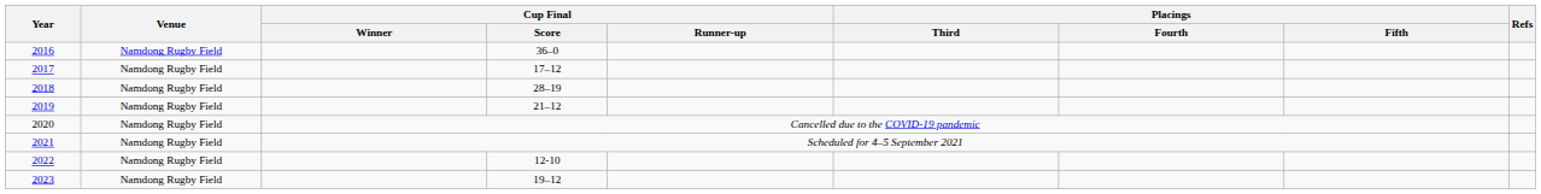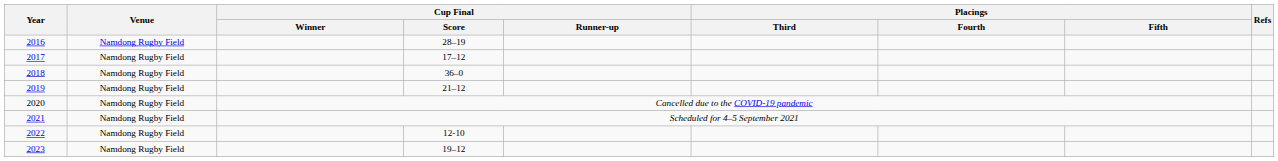 <table class="wikitable" style="font-size:90%; width: 100%; text-align: center;">
 <tr>
 <th rowspan=2 width=5%>Year</th>
 <th rowspan=2 width=12%>Venue</th>
 <th colspan=3>Cup Final</th>
 <th colspan=3>Placings</th>
 <th rowspan=2 width=5%>Refs</th>
 </tr>
 <tr>
 <th width=15%>Winner</th>
 <th width=8%>Score</th>
 <th width=15%>Runner-up</th>
 <th width=15%>Third</th>
 <th width=15%>Fourth</th>
 <th width=15%>Fifth</th>
 </tr>
 <tr>
 <td><a href='#'>2016</a></td>
 <td><a href='#'>Namdong Rugby Field</a></td>
 <td></td>
-<td>36–0</td>
+<td>28–19</td>
 <td></td>
 <td></td>
 <td></td>
 <td></td>
 <td align=center></td>
 </tr>
 <tr>
 <td><a href='#'>2017</a></td>
 <td>Namdong Rugby Field</td>
 <td></td>
 <td>17–12</td>
 <td></td>
 <td></td>
 <td></td>
 <td></td>
 <td align=center></td>
 </tr>
 <tr>
 <td><a href='#'>2018</a></td>
 <td>Namdong Rugby Field</td>
 <td></td>
-<td>28–19</td>
+<td>36–0</td>
 <td></td>
 <td></td>
 <td></td>
 <td></td>
 <td align=center></td>
 </tr>
 <tr>
 <td><a href='#'>2019</a></td>
 <td>Namdong Rugby Field</td>
 <td></td>
 <td>21–12</td>
 <td></td>
 <td></td>
 <td></td>
 <td></td>
 <td align=center></td>
 </tr>
 <tr>
 <td>2020</td>
 <td>Namdong Rugby Field</td>
 <td colspan=6><em>Cancelled due to the <a href='#'>COVID-19 pandemic</a></em></td>
 <td align=center></td>
 </tr>
 <tr>
 <td><a href='#'>2021</a></td>
 <td>Namdong Rugby Field</td>
 <td colspan=6><em>Scheduled for 4–5 September 2021</em></td>
 <td align=center></td>
 </tr>
 <tr>
 <td><a href='#'>2022</a></td>
 <td>Namdong Rugby Field</td>
 <td></td>
 <td>12-10</td>
 <td></td>
 <td></td>
 <td></td>
 <td></td>
 <td align=center></td>
 </tr>
 <tr>
 <td><a href='#'>2023</a></td>
 <td>Namdong Rugby Field</td>
 <td></td>
 <td>19–12</td>
 <td></td>
 <td></td>
 <td></td>
 <td></td>
 <td align=center></td>
 </tr>
 </table>
